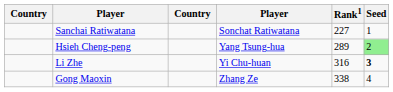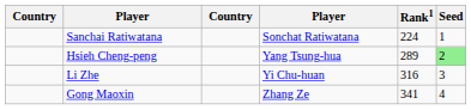 <table class="sortable wikitable">
 <tr>
 <th width="70">Country</th>
 <th width="175">Player</th>
 <th width="70">Country</th>
 <th width="175">Player</th>
 <th>Rank<sup>1</sup></th>
 <th>Seed</th>
 </tr>
 <tr>
 <td></td>
 <td><a href='#'>Sanchai Ratiwatana</a></td>
 <td></td>
 <td><a href='#'>Sonchat Ratiwatana</a></td>
-<td>227</td>
+<td>224</td>
 <td>1</td>
 </tr>
 <tr>
 <td></td>
 <td><a href='#'>Hsieh Cheng-peng</a></td>
 <td></td>
 <td><a href='#'>Yang Tsung-hua</a></td>
 <td>289</td>
 <td style="background: lightgreen;">2</td>
 </tr>
 <tr>
 <td></td>
 <td><a href='#'>Li Zhe</a></td>
 <td></td>
 <td><a href='#'>Yi Chu-huan</a></td>
 <td>316</td>
-<td><strong>3</strong></td>
+<td>3</td>
 </tr>
 <tr>
 <td></td>
 <td><a href='#'>Gong Maoxin</a></td>
 <td></td>
 <td><a href='#'>Zhang Ze</a></td>
-<td>338</td>
+<td>341</td>
 <td>4</td>
 </tr>
 </table>
